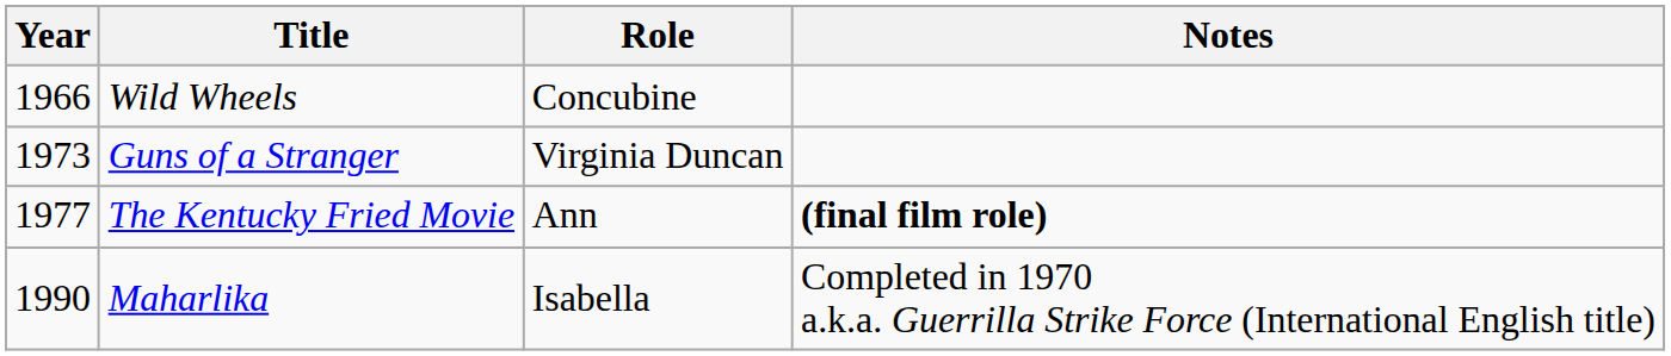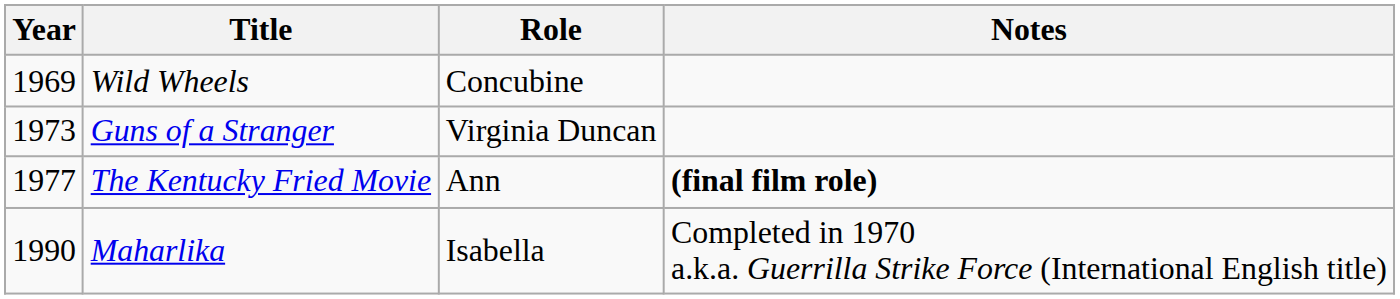 <table class="wikitable">
 <tr>
 <th>Year</th>
 <th>Title</th>
 <th>Role</th>
 <th>Notes</th>
 </tr>
 <tr>
-<td>1966</td>
+<td>1969</td>
 <td><em>Wild Wheels</em></td>
 <td>Concubine</td>
 <td></td>
 </tr>
 <tr>
 <td>1973</td>
 <td><em><a href='#'>Guns of a Stranger</a></em></td>
 <td>Virginia Duncan</td>
 <td></td>
 </tr>
 <tr>
 <td>1977</td>
 <td><em><a href='#'>The Kentucky Fried Movie</a></em></td>
 <td>Ann</td>
 <td><strong>(final film role)</strong></td>
 </tr>
 <tr>
 <td>1990</td>
 <td><em><a href='#'>Maharlika</a></em></td>
 <td>Isabella</td>
 <td>Completed in 1970<br>a.k.a. <em>Guerrilla Strike Force</em> (International English title)</td>
 </tr>
 </table>
